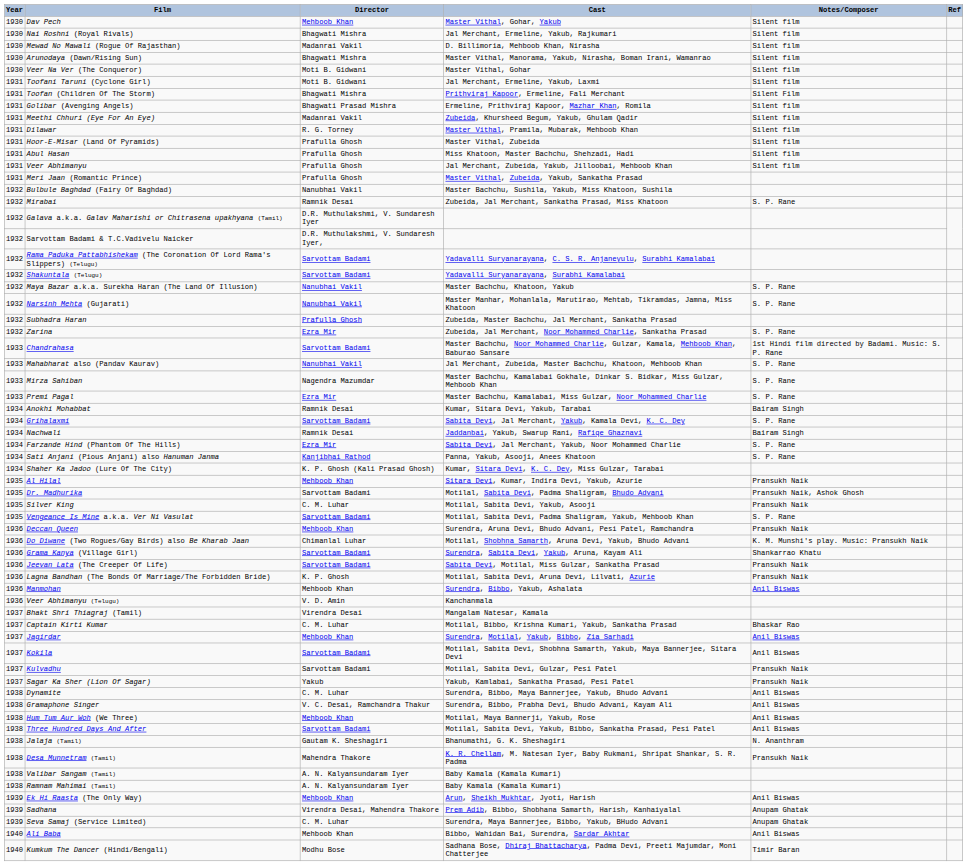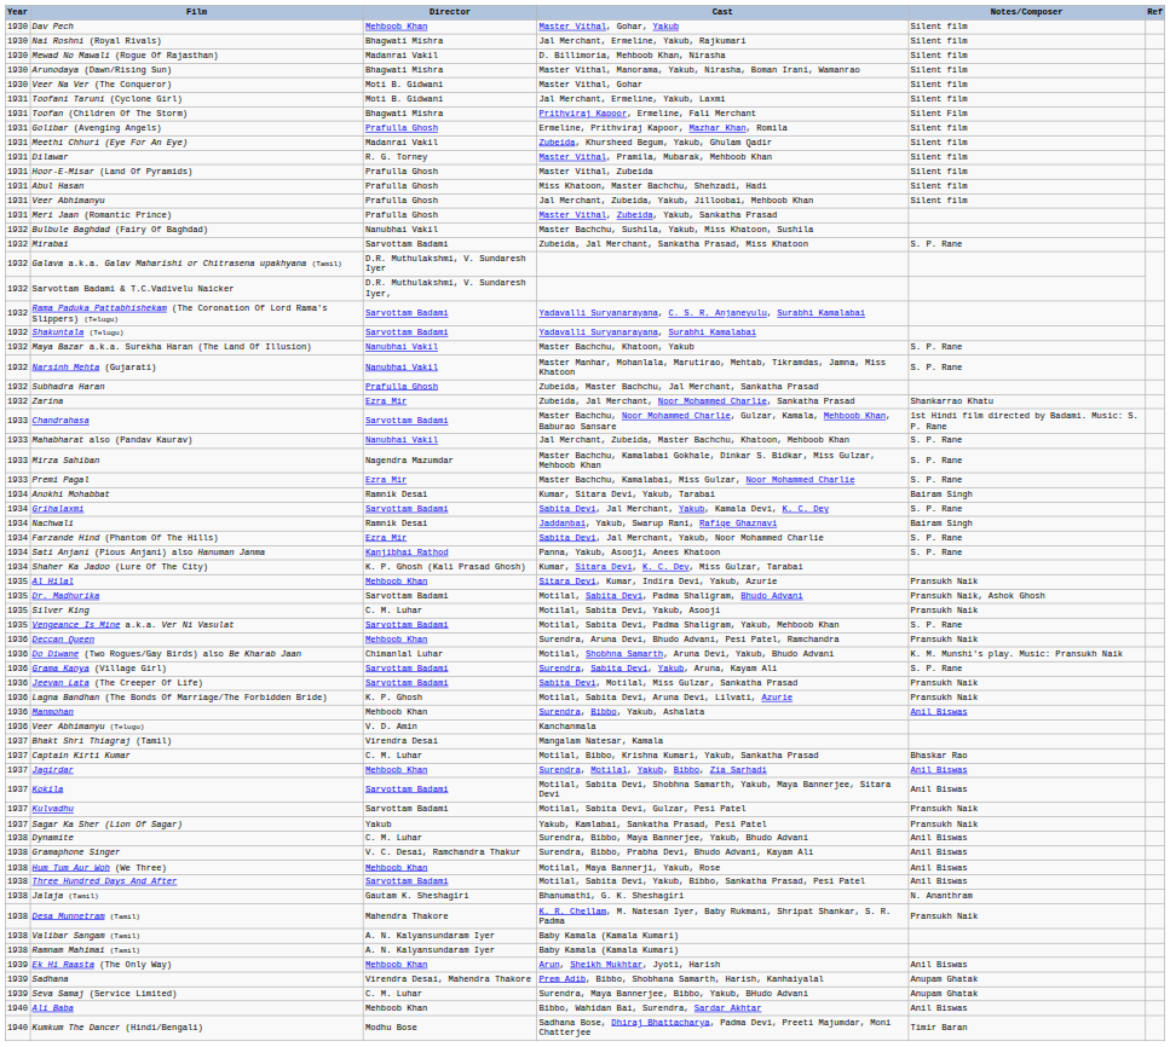 <table class="wikitable" style="font-size:90%">
 <tr>
 <th style="background:#B0C4DE;">Year</th>
 <th style="background:#B0C4DE;">Film</th>
 <th style="background:#B0C4DE;">Director</th>
 <th style="background:#B0C4DE;">Cast</th>
 <th style="background:#B0C4DE;">Notes/Composer</th>
 <th style="background:#B0C4DE;">Ref</th>
 </tr>
 <tr>
 <td>1930</td>
 <td><em>Dav Pech</em></td>
 <td><a href='#'>Mehboob Khan</a></td>
 <td><a href='#'>Master Vithal</a>, Gohar, <a href='#'>Yakub</a></td>
 <td>Silent film</td>
 <td></td>
 </tr>
 <tr>
 <td>1930</td>
 <td><em>Nai Roshni</em> (Royal Rivals)</td>
 <td>Bhagwati Mishra</td>
 <td>Jal Merchant, Ermeline, Yakub, Rajkumari</td>
 <td>Silent film</td>
 <td></td>
 </tr>
 <tr>
 <td>1930</td>
 <td><em>Mewad No Mawali</em> (Rogue Of Rajasthan)</td>
 <td>Madanrai Vakil</td>
 <td>D. Billimoria, Mehboob Khan, Nirasha</td>
 <td>Silent film</td>
 <td></td>
 </tr>
 <tr>
 <td>1930</td>
 <td><em>Arunodaya</em> (Dawn/Rising Sun)</td>
 <td>Bhagwati Mishra</td>
 <td>Master Vithal, Manorama, Yakub, Nirasha, Boman Irani, Wamanrao</td>
 <td>Silent film</td>
 <td></td>
 </tr>
 <tr>
 <td>1930</td>
 <td><em>Veer Na Ver</em> (The Conqueror)</td>
 <td>Moti B. Gidwani</td>
 <td>Master Vithal, Gohar</td>
 <td>Silent film</td>
 <td></td>
 </tr>
 <tr>
 <td>1931</td>
 <td><em>Toofani Taruni</em> (Cyclone Girl)</td>
 <td>Moti B. Gidwani</td>
 <td>Jal Merchant, Ermeline, Yakub, Laxmi</td>
 <td>Silent film</td>
 <td></td>
 </tr>
 <tr>
 <td>1931</td>
 <td><em>Toofan</em> (Children Of The Storm)</td>
 <td>Bhagwati Mishra</td>
 <td><a href='#'>Prithviraj Kapoor</a>, Ermeline, Fali Merchant</td>
 <td>Silent Film</td>
 <td></td>
 </tr>
 <tr>
 <td>1931</td>
 <td><em>Golibar</em> (Avenging Angels)</td>
-<td>Bhagwati Prasad Mishra</td>
+<td><a href='#'>Prafulla Ghosh</a></td>
 <td>Ermeline, Prithviraj Kapoor, <a href='#'>Mazhar Khan</a>, Romila</td>
 <td>Silent film</td>
 <td></td>
 </tr>
 <tr>
 <td>1931</td>
 <td><em>Meethi Chhuri (Eye For An Eye)</em></td>
 <td>Madanrai Vakil</td>
 <td><a href='#'>Zubeida</a>, Khursheed Begum, Yakub, Ghulam Qadir</td>
 <td>Silent film</td>
 <td></td>
 </tr>
 <tr>
 <td>1931</td>
 <td><em>Dilawar</em></td>
 <td>R. G. Torney</td>
 <td><a href='#'>Master Vithal</a>, Pramila, Mubarak, Mehboob Khan</td>
 <td>Silent film</td>
 <td></td>
 </tr>
 <tr>
 <td>1931</td>
 <td><em>Hoor-E-Misar</em> (Land Of Pyramids)</td>
 <td>Prafulla Ghosh</td>
 <td>Master Vithal, Zubeida</td>
 <td>Silent film</td>
 <td></td>
 </tr>
 <tr>
 <td>1931</td>
 <td><em>Abul Hasan</em></td>
 <td>Prafulla Ghosh</td>
 <td>Miss Khatoon, Master Bachchu, Shehzadi, Hadi</td>
 <td>Silent film</td>
 <td></td>
 </tr>
 <tr>
 <td>1931</td>
 <td><em>Veer Abhimanyu</em></td>
 <td>Prafulla Ghosh</td>
 <td>Jal Merchant, Zubeida, Yakub, Jilloobai, Mehboob Khan</td>
 <td>Silent film</td>
 <td></td>
 </tr>
 <tr>
 <td>1931</td>
 <td><em>Meri Jaan</em> (Romantic Prince)</td>
 <td>Prafulla Ghosh</td>
 <td><a href='#'>Master Vithal</a>, <a href='#'>Zubeida</a>, Yakub, Sankatha Prasad</td>
 <td></td>
 <td></td>
 </tr>
 <tr>
 <td>1932</td>
 <td><em>Bulbule Baghdad</em> (Fairy Of Baghdad)</td>
 <td>Nanubhai Vakil</td>
 <td>Master Bachchu, Sushila, Yakub, Miss Khatoon, Sushila</td>
 <td></td>
 <td></td>
 </tr>
 <tr>
 <td>1932</td>
 <td><em>Mirabai</em></td>
-<td>Ramnik Desai</td>
+<td>Sarvottam Badami</td>
 <td>Zubeida, Jal Merchant, Sankatha Prasad, Miss Khatoon</td>
 <td>S. P. Rane</td>
 <td></td>
 </tr>
 <tr>
 <td>1932</td>
 <td><em>Galava</em> a.k.a. <em>Galav Maharishi or Chitrasena upakhyana </em> <small>(Tamil)</small></td>
 <td Sarvottam Badami & T.C.Vadivelu Naicker>D.R. Muthulakshmi, V. Sundaresh Iyer</td>
 <td></td>
 <td></td>
 </tr>
 <tr>
 <td>1932</td>
 <td>Sarvottam Badami & T.C.Vadivelu Naicker</td>
 <td>D.R. Muthulakshmi, V. Sundaresh Iyer,</td>
 <td></td>
 <td></td>
 </tr>
 <tr>
 <td>1932</td>
 <td><em><a href='#'>Rama Paduka Pattabhishekam</a></em> (The Coronation Of Lord Rama's Slippers) <small>(Telugu)</small></td>
 <td><a href='#'>Sarvottam Badami</a></td>
 <td><a href='#'>Yadavalli Suryanarayana</a>, <a href='#'>C. S. R. Anjaneyulu</a>, <a href='#'>Surabhi Kamalabai</a></td>
 <td></td>
 <td></td>
 </tr>
 <tr>
 <td>1932</td>
 <td><a href='#'><em>Shakuntala</em></a> <small>(Telugu)</small></td>
 <td><a href='#'>Sarvottam Badami</a></td>
 <td><a href='#'>Yadavalli Suryanarayana</a>, <a href='#'>Surabhi Kamalabai</a></td>
 <td></td>
 <td></td>
 </tr>
 <tr>
 <td>1932</td>
 <td><em>Maya Bazar</em> a.k.a. Surekha Haran (The Land Of Illusion)</td>
 <td><a href='#'>Nanubhai Vakil</a></td>
 <td>Master Bachchu, Khatoon, Yakub</td>
 <td>S. P. Rane</td>
 <td></td>
 </tr>
 <tr>
 <td>1932</td>
 <td><em><a href='#'>Narsinh Mehta</a></em> (Gujarati)</td>
 <td><a href='#'>Nanubhai Vakil</a></td>
 <td>Master Manhar, Mohanlala, Marutirao, Mehtab, Tikramdas, Jamna, Miss Khatoon</td>
 <td>S. P. Rane</td>
 <td></td>
 </tr>
 <tr>
 <td>1932</td>
 <td><em>Subhadra Haran</em></td>
 <td><a href='#'>Prafulla Ghosh</a></td>
 <td>Zubeida, Master Bachchu, Jal Merchant, Sankatha Prasad</td>
 <td></td>
 <td></td>
 </tr>
 <tr>
 <td>1932</td>
 <td><em>Zarina</em></td>
 <td><a href='#'>Ezra Mir</a></td>
 <td>Zubeida, Jal Merchant, <a href='#'>Noor Mohammed Charlie</a>, Sankatha Prasad</td>
-<td>S. P. Rane</td>
+<td>Shankarrao Khatu</td>
 <td></td>
 </tr>
 <tr>
 <td>1933</td>
 <td><em><a href='#'>Chandrahasa</a></em></td>
 <td><a href='#'>Sarvottam Badami</a></td>
 <td>Master Bachchu, <a href='#'>Noor Mohammed Charlie</a>, Gulzar, Kamala, <a href='#'>Mehboob Khan</a>, Baburao Sansare</td>
 <td>1st Hindi film directed by Badami. Music: S. P. Rane</td>
 <td></td>
 </tr>
 <tr>
 <td>1933</td>
 <td><em>Mahabharat</em> also (Pandav Kaurav)</td>
 <td><a href='#'>Nanubhai Vakil</a></td>
 <td>Jal Merchant, Zubeida, Master Bachchu, Khatoon, Mehboob Khan</td>
 <td>S. P. Rane</td>
 <td></td>
 </tr>
 <tr>
 <td>1933</td>
 <td><em>Mirza Sahiban</em></td>
 <td>Nagendra Mazumdar</td>
 <td>Master Bachchu, Kamalabai Gokhale, Dinkar S. Bidkar, Miss Gulzar, Mehboob Khan</td>
 <td>S. P. Rane</td>
 <td></td>
 </tr>
 <tr>
 <td>1933</td>
 <td><em>Premi Pagal</em></td>
 <td><a href='#'>Ezra Mir</a></td>
 <td>Master Bachchu, Kamalabai, Miss Gulzar, <a href='#'>Noor Mohammed Charlie</a></td>
 <td>S. P. Rane</td>
 <td></td>
 </tr>
 <tr>
 <td>1934</td>
 <td><em>Anokhi Mohabbat</em></td>
 <td>Ramnik Desai</td>
 <td>Kumar, Sitara Devi, Yakub, Tarabai</td>
 <td>Bairam Singh</td>
 <td></td>
 </tr>
 <tr>
 <td>1934</td>
 <td><em><a href='#'>Grihalaxmi</a></em></td>
 <td><a href='#'>Sarvottam Badami</a></td>
 <td><a href='#'>Sabita Devi</a>, Jal Merchant, <a href='#'>Yakub</a>, Kamala Devi, <a href='#'>K. C. Dey</a></td>
 <td>S. P. Rane</td>
 <td></td>
 </tr>
 <tr>
 <td>1934</td>
 <td><em>Nachwali</em></td>
 <td>Ramnik Desai</td>
 <td><a href='#'>Jaddanbai</a>, Yakub, Swarup Rani, <a href='#'>Rafiqe Ghaznavi</a></td>
 <td>Bairam Singh</td>
 <td></td>
 </tr>
 <tr>
 <td>1934</td>
 <td><em>Farzande Hind</em> (Phantom Of The Hills)</td>
 <td><a href='#'>Ezra Mir</a></td>
 <td><a href='#'>Sabita Devi</a>, Jal Merchant, Yakub, Noor Mohammed Charlie</td>
 <td>S. P. Rane</td>
 <td></td>
 </tr>
 <tr>
 <td>1934</td>
 <td><em>Sati Anjani</em> (Pious Anjani) also <em>Hanuman Janma</em></td>
 <td><a href='#'>Kanjibhai Rathod</a></td>
 <td>Panna, Yakub, Asooji, Anees Khatoon</td>
 <td>S. P. Rane</td>
 <td></td>
 </tr>
 <tr>
 <td>1934</td>
 <td><em>Shaher Ka Jadoo</em> (Lure Of The City)</td>
 <td>K. P. Ghosh (Kali Prasad Ghosh)</td>
 <td>Kumar, <a href='#'>Sitara Devi</a>, <a href='#'>K. C. Dey</a>, Miss Gulzar, Tarabai</td>
 <td></td>
 <td></td>
 </tr>
 <tr>
 <td>1935</td>
 <td><em><a href='#'>Al Hilal</a></em></td>
 <td><a href='#'>Mehboob Khan</a></td>
 <td><a href='#'>Sitara Devi</a>, Kumar, Indira Devi, Yakub, Azurie</td>
 <td>Pransukh Naik</td>
 <td></td>
 </tr>
 <tr>
 <td>1935</td>
 <td><em><a href='#'>Dr. Madhurika</a></em></td>
 <td>Sarvottam Badami</td>
 <td>Motilal, <a href='#'>Sabita Devi</a>, Padma Shaligram, <a href='#'>Bhudo Advani</a></td>
 <td>Pransukh Naik, Ashok Ghosh</td>
 <td></td>
 </tr>
 <tr>
 <td>1935</td>
 <td><em>Silver King</em></td>
 <td>C. M. Luhar</td>
 <td>Motilal, Sabita Devi, Yakub, Asooji</td>
 <td>Pransukh Naik</td>
 <td></td>
 </tr>
 <tr>
 <td>1935</td>
 <td><em><a href='#'>Vengeance Is Mine</a></em> a.k.a. <em>Ver Ni Vasulat</em></td>
 <td><a href='#'>Sarvottam Badami</a></td>
 <td>Motilal, Sabita Devi, Padma Shaligram, Yakub, Mehboob Khan</td>
 <td>S. P. Rane</td>
 <td></td>
 </tr>
 <tr>
 <td>1936</td>
 <td><em><a href='#'>Deccan Queen</a></em></td>
 <td><a href='#'>Mehboob Khan</a></td>
 <td>Surendra, Aruna Devi, Bhudo Advani, Pesi Patel, Ramchandra</td>
 <td>Pransukh Naik</td>
 <td></td>
 </tr>
 <tr>
 <td>1936</td>
 <td><em><a href='#'>Do Diwane</a></em> (Two Rogues/Gay Birds) also <em>Be Kharab Jaan</em></td>
 <td>Chimanlal Luhar</td>
 <td>Motilal, <a href='#'>Shobhna Samarth</a>, Aruna Devi, Yakub, Bhudo Advani</td>
 <td>K. M. Munshi's play. Music: Pransukh Naik</td>
 <td></td>
 </tr>
 <tr>
 <td>1936</td>
 <td><em><a href='#'>Grama Kanya</a></em> (Village Girl)</td>
 <td><a href='#'>Sarvottam Badami</a></td>
 <td><a href='#'>Surendra</a>, <a href='#'>Sabita Devi</a>, <a href='#'>Yakub</a>,  Aruna, Kayam Ali</td>
-<td>Shankarrao Khatu</td>
+<td>S. P. Rane</td>
 <td></td>
 </tr>
 <tr>
 <td>1936</td>
 <td><em><a href='#'>Jeevan Lata</a></em> (The Creeper Of Life)</td>
 <td><a href='#'>Sarvottam Badami</a></td>
 <td><a href='#'>Sabita Devi</a>, Motilal, Miss Gulzar, Sankatha Prasad</td>
 <td>Pransukh Naik</td>
 <td></td>
 </tr>
 <tr>
 <td>1936</td>
 <td><em>Lagna Bandhan</em> (The Bonds Of Marriage/The Forbidden Bride)</td>
 <td>K. P. Ghosh</td>
 <td>Motilal, Sabita Devi, Aruna Devi, Lilvati, <a href='#'>Azurie</a></td>
 <td>Pransukh Naik</td>
 <td></td>
 </tr>
 <tr>
 <td>1936</td>
 <td><em><a href='#'>Manmohan</a></em></td>
 <td>Mehboob Khan</td>
 <td><a href='#'>Surendra</a>, <a href='#'>Bibbo</a>, Yakub, Ashalata</td>
 <td><a href='#'>Anil Biswas</a></td>
 <td></td>
 </tr>
 <tr>
 <td>1936</td>
 <td><em>Veer Abhimanyu</em> <small>(Telugu)</small></td>
 <td>V. D. Amin</td>
 <td>Kanchanmala</td>
 <td></td>
 <td></td>
 </tr>
 <tr>
 <td>1937</td>
 <td><em>Bhakt Shri Thiagraj</em> (Tamil)</td>
 <td>Virendra Desai</td>
 <td>Mangalam Natesar, Kamala</td>
 <td></td>
 <td></td>
 </tr>
 <tr>
 <td>1937</td>
 <td><em>Captain Kirti Kumar</em></td>
 <td>C. M. Luhar</td>
 <td>Motilal, Bibbo, Krishna Kumari, Yakub, Sankatha Prasad</td>
 <td>Bhaskar Rao</td>
 <td></td>
 </tr>
 <tr>
 <td>1937</td>
 <td><em><a href='#'>Jagirdar</a></em></td>
 <td><a href='#'>Mehboob Khan</a></td>
 <td><a href='#'>Surendra</a>, <a href='#'>Motilal</a>, <a href='#'>Yakub</a>, <a href='#'>Bibbo</a>, <a href='#'>Zia Sarhadi</a></td>
 <td><a href='#'>Anil Biswas</a></td>
 <td></td>
 </tr>
 <tr>
 <td>1937</td>
 <td><em><a href='#'>Kokila</a></em></td>
 <td><a href='#'>Sarvottam Badami</a></td>
 <td>Motilal, Sabita Devi, Shobhna Samarth, Yakub, Maya Bannerjee, Sitara Devi</td>
 <td>Anil Biswas</td>
 <td></td>
 </tr>
 <tr>
 <td>1937</td>
 <td><em><a href='#'>Kulvadhu</a></em></td>
 <td>Sarvottam Badami</td>
 <td>Motilal, Sabita Devi, Gulzar, Pesi Patel</td>
 <td>Pransukh Naik</td>
 <td></td>
 </tr>
 <tr>
 <td>1937</td>
 <td><em>Sagar Ka Sher (Lion Of Sagar)</em></td>
 <td>Yakub</td>
 <td>Yakub, Kamlabai, Sankatha Prasad, Pesi Patel</td>
 <td>Pransukh Naik</td>
 <td></td>
 </tr>
 <tr>
 <td>1938</td>
 <td><em>Dynamite</em></td>
 <td>C. M. Luhar</td>
 <td>Surendra, Bibbo, Maya Bannerjee, Yakub, Bhudo Advani</td>
 <td>Anil Biswas</td>
 <td></td>
 </tr>
 <tr>
 <td>1938</td>
 <td><em>Gramaphone Singer</em></td>
 <td>V. C. Desai, Ramchandra Thakur</td>
 <td>Surendra, Bibbo, Prabha Devi, Bhudo Advani, Kayam Ali</td>
 <td>Anil Biswas</td>
 <td></td>
 </tr>
 <tr>
 <td>1938</td>
 <td><em><a href='#'>Hum Tum Aur Woh</a></em> (We Three)</td>
 <td><a href='#'>Mehboob Khan</a></td>
 <td>Motilal, Maya Bannerji, Yakub, Rose</td>
 <td>Anil Biswas</td>
 <td></td>
 </tr>
 <tr>
 <td>1938</td>
 <td><em><a href='#'>Three Hundred Days And After</a></em></td>
 <td><a href='#'>Sarvottam Badami</a></td>
 <td>Motilal, Sabita Devi, Yakub, Bibbo, Sankatha Prasad, Pesi Patel</td>
 <td>Anil Biswas</td>
 <td></td>
 </tr>
 <tr>
 <td>1938</td>
 <td><em>Jalaja</em> <small>(Tamil)</small></td>
 <td>Gautam K. Sheshagiri</td>
 <td>Bhanumathi, G. K. Sheshagiri</td>
 <td>N. Ananthram</td>
 <td></td>
 </tr>
 <tr>
 <td>1938</td>
 <td><em><a href='#'>Desa Munnetram</a></em> <small>(Tamil)</small></td>
 <td>Mahendra Thakore</td>
 <td><a href='#'>K. R. Chellam</a>, M. Natesan Iyer, Baby Rukmani, Shripat Shankar, S. R. Padma</td>
 <td>Pransukh Naik</td>
 <td></td>
 </tr>
 <tr>
 <td>1938</td>
 <td><em>Valibar Sangam</em> <small>(Tamil)</small></td>
 <td>A. N. Kalyansundaram Iyer</td>
 <td>Baby Kamala (Kamala Kumari)</td>
 <td></td>
 <td></td>
 </tr>
 <tr>
 <td>1938</td>
 <td><em>Ramnam Mahimai</em>  <small>(Tamil)</small></td>
 <td>A. N. Kalyansundaram Iyer</td>
 <td>Baby Kamala (Kamala Kumari)</td>
 <td></td>
 <td></td>
 </tr>
 <tr>
 <td>1939</td>
 <td><em><a href='#'>Ek Hi Raasta</a></em> (The Only Way)</td>
 <td><a href='#'>Mehboob Khan</a></td>
 <td><a href='#'>Arun</a>, <a href='#'>Sheikh Mukhtar</a>, Jyoti, Harish</td>
 <td>Anil Biswas</td>
 <td></td>
 </tr>
 <tr>
 <td>1939</td>
 <td><em>Sadhana</em></td>
 <td>Virendra Desai, Mahendra Thakore</td>
 <td><a href='#'>Prem Adib</a>, Bibbo, Shobhana Samarth, Harish, Kanhaiyalal</td>
 <td>Anupam Ghatak</td>
 <td></td>
 </tr>
 <tr>
 <td>1939</td>
 <td><em>Seva Samaj</em> (Service Limited)</td>
 <td>C. M. Luhar</td>
 <td>Surendra, Maya Bannerjee, Bibbo, Yakub, BHudo Advani</td>
 <td>Anupam Ghatak</td>
 <td></td>
 </tr>
 <tr>
 <td>1940</td>
 <td><em><a href='#'>Ali Baba</a></em></td>
 <td>Mehboob Khan</td>
 <td>Bibbo, Wahidan Bai, Surendra, <a href='#'>Sardar Akhtar</a></td>
 <td>Anil Biswas</td>
 <td></td>
 </tr>
 <tr>
 <td>1940</td>
 <td><em>Kumkum The Dancer</em> (Hindi/Bengali)</td>
 <td>Modhu Bose</td>
 <td>Sadhana Bose, <a href='#'>Dhiraj Bhattacharya</a>, Padma Devi, Preeti Majumdar, Moni Chatterjee</td>
 <td>Timir Baran</td>
 <td></td>
 </tr>
 </table>
